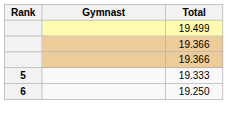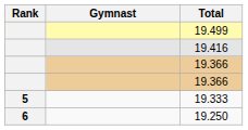 <table class="wikitable sortable" style="text-align:center; font-size:95%">
 <tr>
 <th scope="col" style="width:50px;">Rank</th>
 <th scope="col" style="width:180px;">Gymnast</th>
 <th scope="col" style="width:80px;">Total</th>
 </tr>
 <tr style="background:#fffcaf;">
 <th scope=row style="text-align:center"></th>
 <td style="text-align:left;"></td>
 <td>19.499</td>
+</tr>
+<tr style="background:#e5e5e5;">
+<th scope=row style="text-align:center"></th>
+<td style="text-align:left;"></td>
+<td>19.416</td>
 </tr>
 <tr style="background:#ec9;">
 <th scope=row style="text-align:center"></th>
 <td style="text-align:left;"></td>
 <td>19.366</td>
 </tr>
 <tr style="background:#ec9;">
 <th scope=row style="text-align:center"></th>
 <td style="text-align:left;"></td>
 <td>19.366</td>
 </tr>
 <tr>
 <th scope=row style="text-align:center">5</th>
 <td style="text-align:left;"></td>
 <td>19.333</td>
 </tr>
 <tr>
 <th scope=row style="text-align:center">6</th>
 <td style="text-align:left;"></td>
 <td>19.250</td>
 </tr>
 </table>
